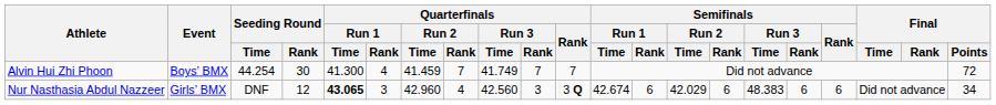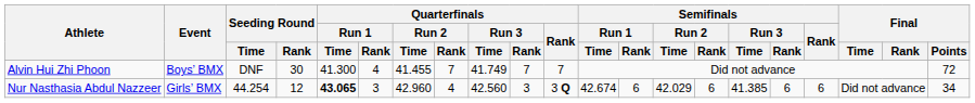 <table class="wikitable" border="1" style="font-size:90%">
 <tr>
 <th rowspan=3>Athlete</th>
 <th rowspan=3>Event</th>
 <th rowspan=2 colspan=2>Seeding Round</th>
 <th colspan=7>Quarterfinals</th>
 <th colspan=7>Semifinals</th>
 <th rowspan=2 colspan=3>Final</th>
 </tr>
 <tr>
 <th colspan=2>Run 1</th>
 <th colspan=2>Run 2</th>
 <th colspan=2>Run 3</th>
 <th rowspan=2>Rank</th>
 <th colspan=2>Run 1</th>
 <th colspan=2>Run 2</th>
 <th colspan=2>Run 3</th>
 <th rowspan=2>Rank</th>
 </tr>
 <tr>
 <th>Time</th>
 <th>Rank</th>
 <th>Time</th>
 <th>Rank</th>
 <th>Time</th>
 <th>Rank</th>
 <th>Time</th>
 <th>Rank</th>
 <th>Time</th>
 <th>Rank</th>
 <th>Time</th>
 <th>Rank</th>
 <th>Time</th>
 <th>Rank</th>
 <th>Time</th>
 <th>Rank</th>
 <th>Points</th>
 </tr>
 <tr>
 <td><a href='#'>Alvin Hui Zhi Phoon</a></td>
 <td><a href='#'>Boys’ BMX</a></td>
-<td align=center>44.254</td>
+<td align=center>DNF</td>
 <td align=center>30</td>
 <td align=center>41.300</td>
 <td align=center>4</td>
-<td align=center>41.459</td>
+<td align=center>41.455</td>
 <td align=center>7</td>
 <td align=center>41.749</td>
 <td align=center>7</td>
 <td align=center>7</td>
 <td align=center colspan=9>Did not advance</td>
 <td align=center>72</td>
 </tr>
 <tr>
 <td><a href='#'>Nur Nasthasia Abdul Nazzeer</a></td>
 <td><a href='#'>Girls’ BMX</a></td>
-<td align=center>DNF</td>
+<td align=center>44.254</td>
 <td align=center>12</td>
 <td align=center><strong>43.065</strong></td>
 <td align=center>3</td>
 <td align=center>42.960</td>
 <td align=center>4</td>
 <td align=center>42.560</td>
 <td align=center>3</td>
 <td align=center>3 <strong>Q</strong></td>
 <td align=center>42.674</td>
 <td align=center>6</td>
 <td align=center>42.029</td>
 <td align=center>6</td>
-<td align=center>48.383</td>
+<td align=center>41.385</td>
 <td align=center>6</td>
 <td align=center>6</td>
 <td align=center colspan=2>Did not advance</td>
 <td align=center>34</td>
 </tr>
 </table>
